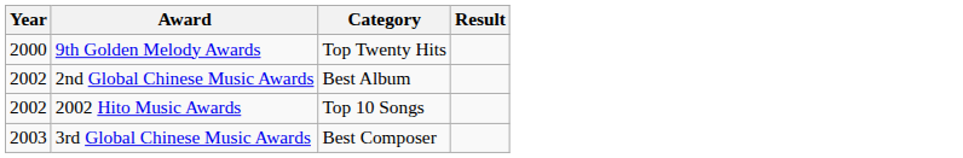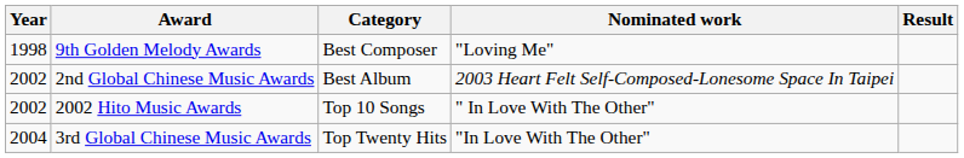 <table class="wikitable sortable">
 <tr>
 <th>Year</th>
 <th>Award</th>
 <th>Category</th>
+<th>Nominated work</th>
 <th>Result</th>
 </tr>
 <tr>
-<td>2000</td>
+<td>1998</td>
 <td><a href='#'>9th Golden Melody Awards</a></td>
-<td>Top Twenty Hits</td>
+<td>Best Composer</td>
+<td>"Loving Me"</td>
 <td></td>
 </tr>
 <tr>
 <td>2002</td>
 <td>2nd <a href='#'>Global Chinese Music Awards</a></td>
 <td>Best Album</td>
+<td><em>2003 Heart Felt Self-Composed-Lonesome Space In Taipei</em></td>
 <td></td>
 </tr>
 <tr>
 <td>2002</td>
 <td>2002 <a href='#'>Hito Music Awards</a></td>
 <td>Top 10 Songs</td>
+<td>" In Love With The Other"</td>
 <td></td>
 </tr>
 <tr>
-<td>2003</td>
+<td>2004</td>
 <td>3rd <a href='#'>Global Chinese Music Awards</a></td>
-<td>Best Composer</td>
+<td>Top Twenty Hits</td>
+<td>"In Love With The Other"</td>
 <td></td>
 </tr>
 </table>
